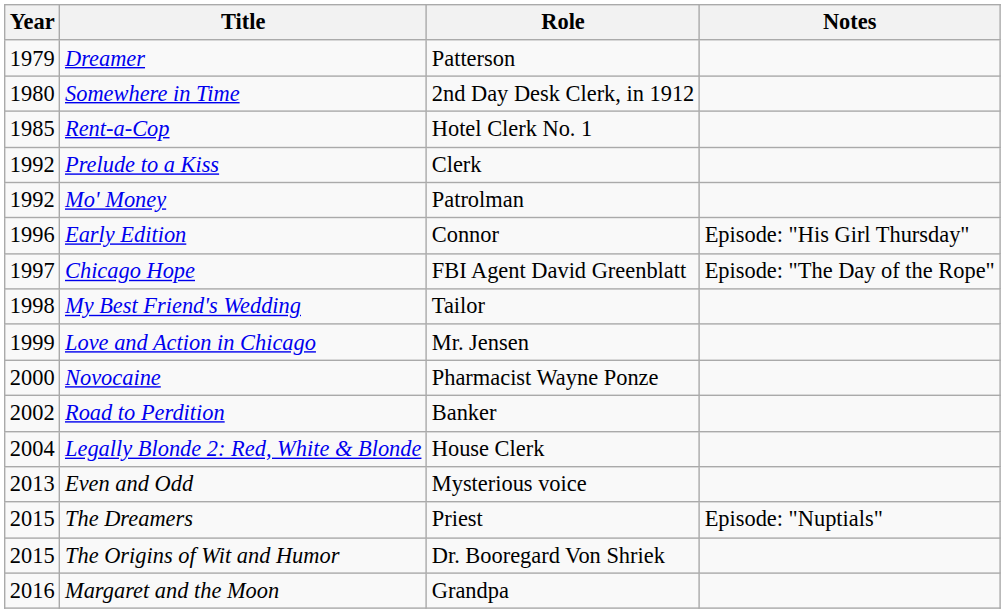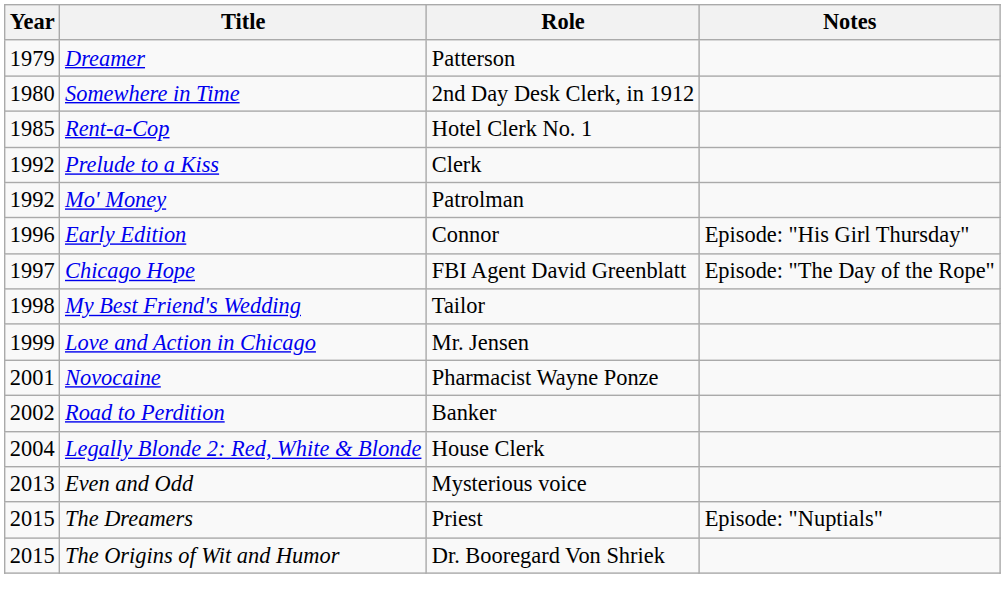 <table class="wikitable">
 <tr>
 <th>Year</th>
 <th>Title</th>
 <th>Role</th>
 <th>Notes</th>
 </tr>
 <tr>
 <td>1979</td>
 <td><em><a href='#'>Dreamer</a></em></td>
 <td>Patterson</td>
 <td></td>
 </tr>
 <tr>
 <td>1980</td>
 <td><em><a href='#'>Somewhere in Time</a></em></td>
 <td>2nd Day Desk Clerk, in 1912</td>
 <td></td>
 </tr>
 <tr>
 <td>1985</td>
 <td><em><a href='#'>Rent-a-Cop</a></em></td>
 <td>Hotel Clerk No. 1</td>
 <td></td>
 </tr>
 <tr>
 <td>1992</td>
 <td><em><a href='#'>Prelude to a Kiss</a></em></td>
 <td>Clerk</td>
 <td></td>
 </tr>
 <tr>
 <td>1992</td>
 <td><em><a href='#'>Mo' Money</a></em></td>
 <td>Patrolman</td>
 <td></td>
 </tr>
 <tr>
 <td>1996</td>
 <td><em><a href='#'>Early Edition</a></em></td>
 <td>Connor</td>
 <td>Episode: "His Girl Thursday"</td>
 </tr>
 <tr>
 <td>1997</td>
 <td><em><a href='#'>Chicago Hope</a></em></td>
 <td>FBI Agent David Greenblatt</td>
 <td>Episode: "The Day of the Rope"</td>
 </tr>
 <tr>
 <td>1998</td>
 <td><em><a href='#'>My Best Friend's Wedding</a></em></td>
 <td>Tailor</td>
 <td></td>
 </tr>
 <tr>
 <td>1999</td>
 <td><em><a href='#'>Love and Action in Chicago</a></em></td>
 <td>Mr. Jensen</td>
 <td></td>
 </tr>
 <tr>
-<td>2000</td>
+<td>2001</td>
 <td><em><a href='#'>Novocaine</a></em></td>
 <td>Pharmacist Wayne Ponze</td>
 <td></td>
 </tr>
 <tr>
 <td>2002</td>
 <td><em><a href='#'>Road to Perdition</a></em></td>
 <td>Banker</td>
 <td></td>
 </tr>
 <tr>
 <td>2004</td>
 <td><em><a href='#'>Legally Blonde 2: Red, White & Blonde</a></em></td>
 <td>House Clerk</td>
 <td></td>
 </tr>
 <tr>
 <td>2013</td>
 <td><em>Even and Odd</em></td>
 <td>Mysterious voice</td>
 <td></td>
 </tr>
 <tr>
 <td>2015</td>
 <td><em>The Dreamers</em></td>
 <td>Priest</td>
 <td>Episode: "Nuptials"</td>
 </tr>
 <tr>
 <td>2015</td>
 <td><em>The Origins of Wit and Humor</em></td>
 <td>Dr. Booregard Von Shriek</td>
 <td></td>
 </tr>
-<tr>
-<td>2016</td>
-<td><em>Margaret and the Moon</em></td>
-<td>Grandpa</td>
-<td></td>
-</tr>
 </table>
